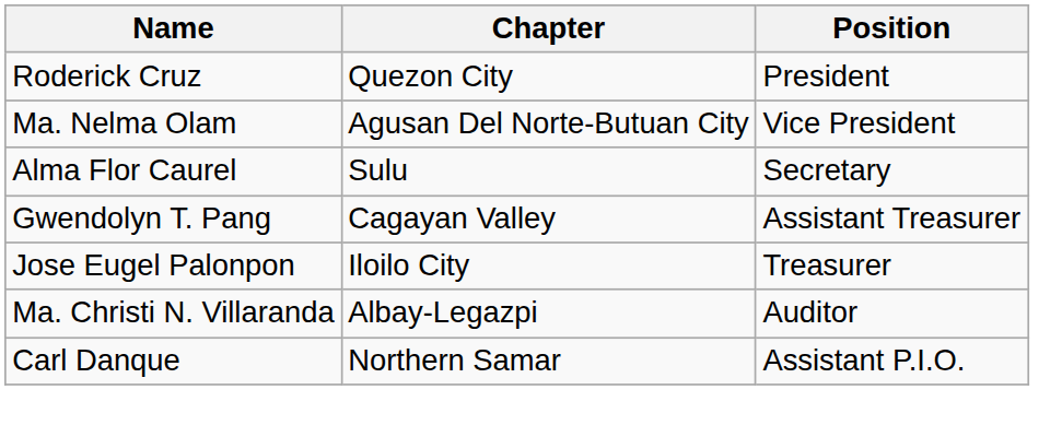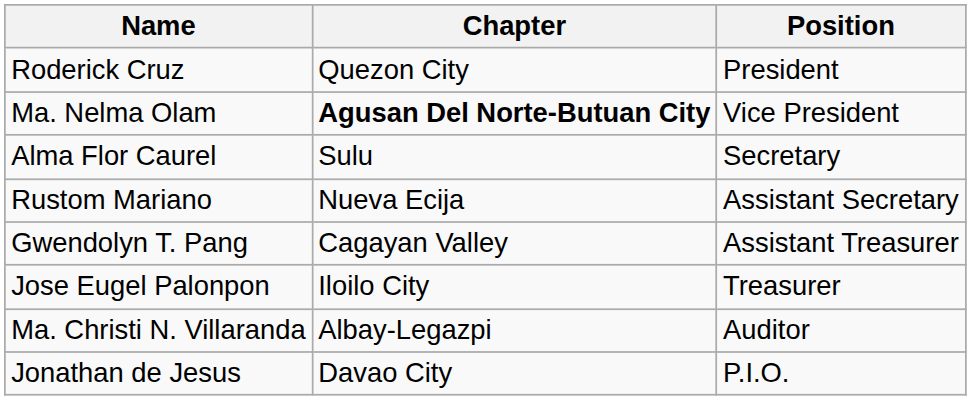 <table class="wikitable">
 <tr>
 <th>Name</th>
 <th>Chapter</th>
 <th>Position</th>
 </tr>
 <tr>
 <td>Roderick Cruz</td>
 <td>Quezon City</td>
 <td>President</td>
 </tr>
 <tr>
 <td>Ma. Nelma Olam</td>
-<td>Agusan Del Norte-Butuan City</td>
+<td><strong>Agusan Del Norte-Butuan City</strong></td>
 <td>Vice President</td>
 </tr>
 <tr>
 <td>Alma Flor Caurel</td>
 <td>Sulu</td>
 <td>Secretary</td>
+</tr>
+<tr>
+<td>Rustom Mariano</td>
+<td>Nueva Ecija</td>
+<td>Assistant Secretary</td>
 </tr>
 <tr>
 <td>Gwendolyn T. Pang</td>
 <td>Cagayan Valley</td>
 <td>Assistant Treasurer</td>
 </tr>
 <tr>
 <td>Jose Eugel Palonpon</td>
 <td>Iloilo City</td>
 <td>Treasurer</td>
 </tr>
 <tr>
 <td>Ma. Christi N. Villaranda</td>
 <td>Albay-Legazpi</td>
 <td>Auditor</td>
 </tr>
 <tr>
-<td>Carl Danque</td>
-<td>Northern Samar</td>
-<td>Assistant P.I.O.</td>
+<td>Jonathan de Jesus</td>
+<td>Davao City</td>
+<td>P.I.O.</td>
 </tr>
 </table>
